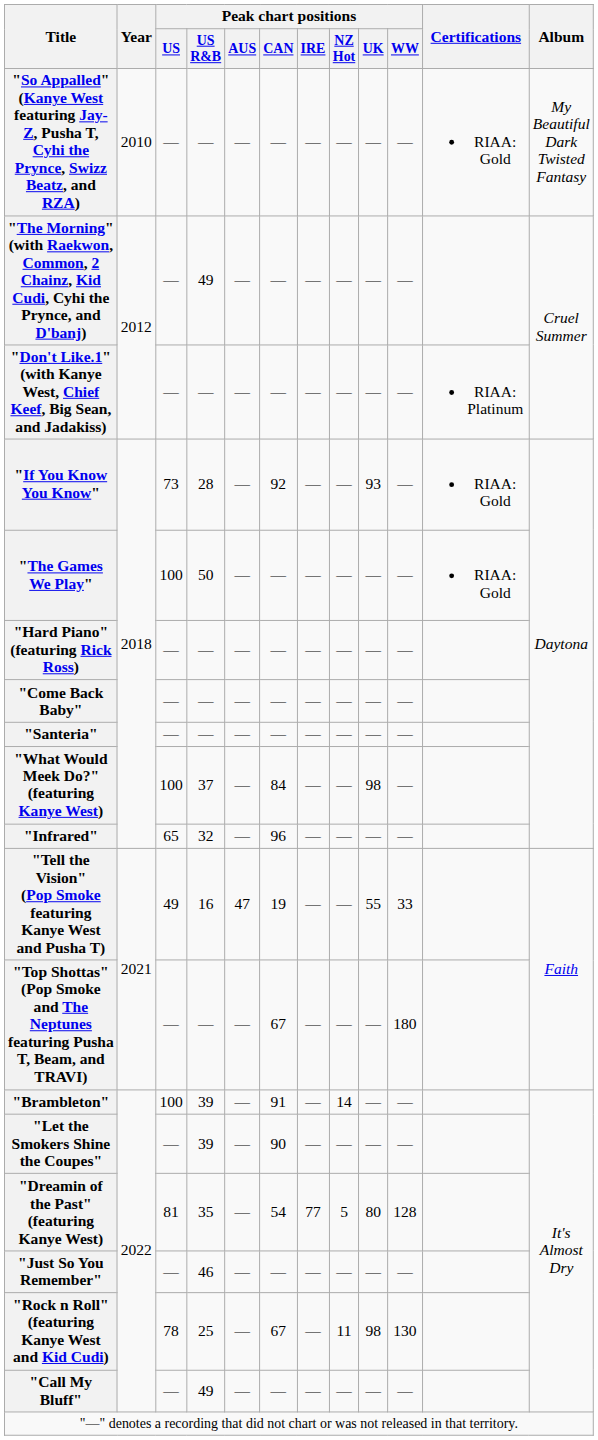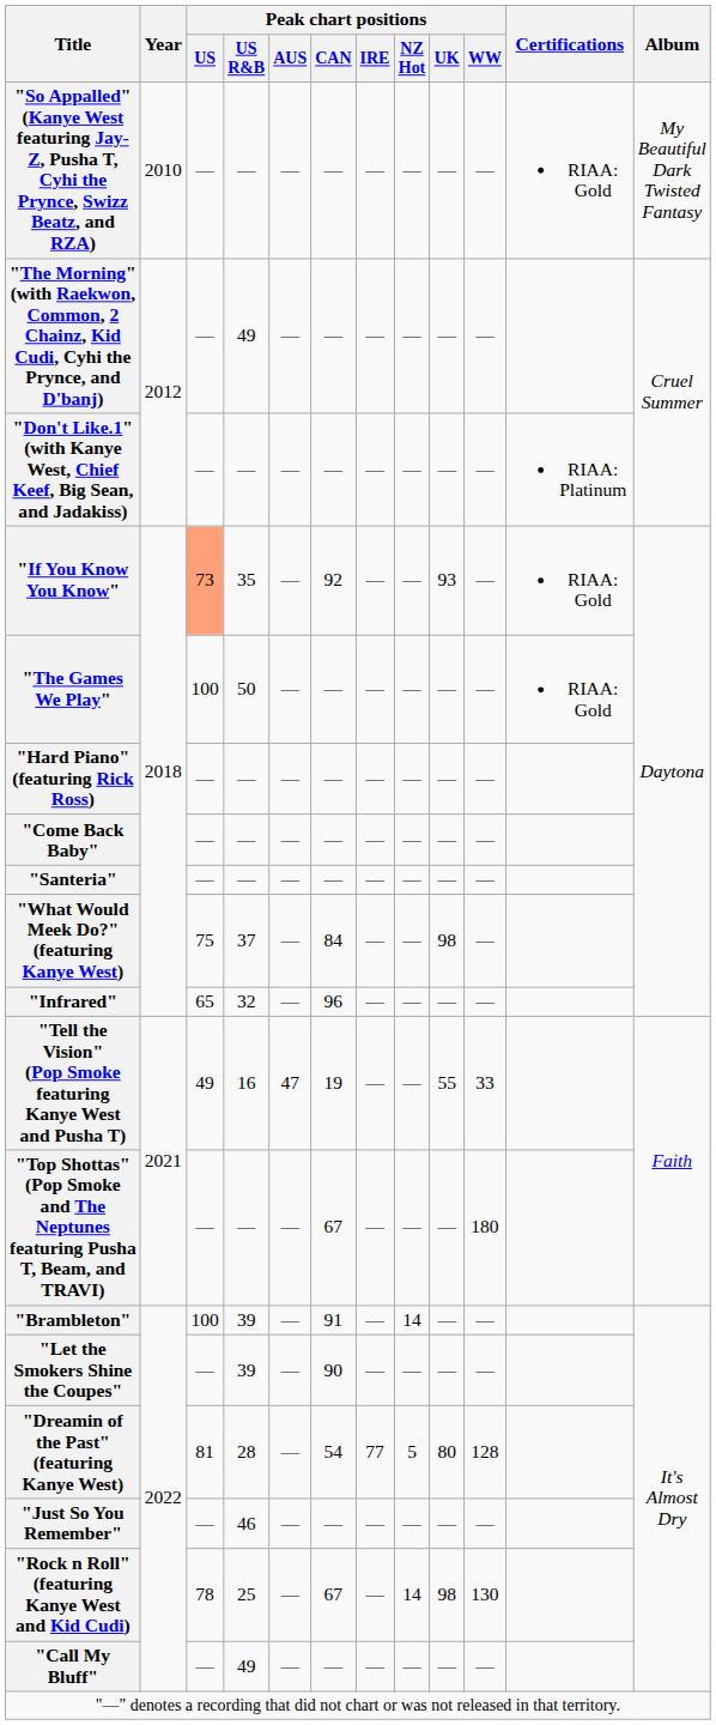 <table class="wikitable plainrowheaders" style="text-align:center;">
 <tr>
 <th scope="col" rowspan="2" style="width:17.5em;">Title</th>
 <th scope="col" rowspan="2">Year</th>
 <th scope="col" colspan="8">Peak chart positions</th>
 <th scope="col" rowspan="2" style="width:12em;"><a href='#'>Certifications</a></th>
 <th scope="col" rowspan="2">Album</th>
 </tr>
 <tr>
 <th scope="col" style="width:2.8em;font-size:90%;"><a href='#'>US</a><br></th>
 <th scope="col" style="width:2.8em;font-size:90%;"><a href='#'>US<br>R&B</a><br></th>
 <th scope="col" style="width:2.8em;font-size:90%;"><a href='#'>AUS</a><br></th>
 <th scope="col" style="width:2.8em;font-size:90%;"><a href='#'>CAN</a><br></th>
 <th scope="col" style="width:2.8em;font-size:90%;"><a href='#'>IRE</a><br></th>
 <th scope="col" style="width:2.8em;font-size:90%;"><a href='#'>NZ<br>Hot</a><br></th>
 <th scope="col" style="width:2.8em;font-size:90%;"><a href='#'>UK</a><br></th>
 <th scope="col" style="width:2.8em;font-size:90%;"><a href='#'>WW</a><br></th>
 </tr>
 <tr>
 <th scope="row">"<a href='#'>So Appalled</a>"<br><span>(<a href='#'>Kanye West</a> featuring <a href='#'>Jay-Z</a>, Pusha T, <a href='#'>Cyhi the Prynce</a>, <a href='#'>Swizz Beatz</a>, and <a href='#'>RZA</a>)</span></th>
 <td>2010</td>
 <td>—</td>
 <td>—</td>
 <td>—</td>
 <td>—</td>
 <td>—</td>
 <td>—</td>
 <td>—</td>
 <td>—</td>
 <td><br><ul><li>RIAA: Gold</li></ul></td>
 <td><em>My Beautiful Dark Twisted Fantasy</em></td>
 </tr>
 <tr>
 <th scope="row">"<a href='#'>The Morning</a>"<br><span>(with <a href='#'>Raekwon</a>, <a href='#'>Common</a>, <a href='#'>2 Chainz</a>, <a href='#'>Kid Cudi</a>, Cyhi the Prynce, and <a href='#'>D'banj</a>)</span></th>
 <td rowspan=2>2012</td>
 <td>—</td>
 <td>49</td>
 <td>—</td>
 <td>—</td>
 <td>—</td>
 <td>—</td>
 <td>—</td>
 <td>—</td>
 <td></td>
 <td rowspan = 2><em>Cruel Summer</em></td>
 </tr>
 <tr>
 <th scope="row">"<a href='#'>Don't Like.1</a>"<br><span>(with Kanye West, <a href='#'>Chief Keef</a>, Big Sean, and Jadakiss)</span></th>
 <td>—</td>
 <td>—</td>
 <td>—</td>
 <td>—</td>
 <td>—</td>
 <td>—</td>
 <td>—</td>
 <td>—</td>
 <td><br><ul><li>RIAA: Platinum</li></ul></td>
 </tr>
 <tr>
 <th scope="row">"<a href='#'>If You Know You Know</a>"</th>
 <td rowspan="7">2018</td>
-<td>73</td>
-<td>28</td>
+<td style="background: lightsalmon;">73</td>
+<td>35</td>
 <td>—</td>
 <td>92</td>
 <td>—</td>
 <td>—</td>
 <td>93</td>
 <td>—</td>
 <td><br><ul><li>RIAA: Gold</li></ul></td>
 <td rowspan="7"><em>Daytona</em></td>
 </tr>
 <tr>
 <th scope="row">"<a href='#'>The Games We Play</a>"</th>
 <td>100</td>
 <td>50</td>
 <td>—</td>
 <td>—</td>
 <td>—</td>
 <td>—</td>
 <td>—</td>
 <td>—</td>
 <td><br><ul><li>RIAA: Gold</li></ul></td>
 </tr>
 <tr>
 <th scope="row">"Hard Piano"<br><span>(featuring <a href='#'>Rick Ross</a>)</span></th>
 <td>—</td>
 <td>—</td>
 <td>—</td>
 <td>—</td>
 <td>—</td>
 <td>—</td>
 <td>—</td>
 <td>—</td>
 <td></td>
 </tr>
 <tr>
 <th scope="row">"Come Back Baby"</th>
 <td>—</td>
 <td>—</td>
 <td>—</td>
 <td>—</td>
 <td>—</td>
 <td>—</td>
 <td>—</td>
 <td>—</td>
 <td></td>
 </tr>
 <tr>
 <th scope="row">"Santeria"</th>
 <td>—</td>
 <td>—</td>
 <td>—</td>
 <td>—</td>
 <td>—</td>
 <td>—</td>
 <td>—</td>
 <td>—</td>
 <td></td>
 </tr>
 <tr>
 <th scope="row">"What Would Meek Do?"<br><span>(featuring <a href='#'>Kanye West</a>)</span></th>
-<td>100</td>
+<td>75</td>
 <td>37</td>
 <td>—</td>
 <td>84</td>
 <td>—</td>
 <td>—</td>
 <td>98</td>
 <td>—</td>
 <td></td>
 </tr>
 <tr>
 <th scope="row">"Infrared"</th>
 <td>65</td>
 <td>32</td>
 <td>—</td>
 <td>96</td>
 <td>—</td>
 <td>—</td>
 <td>—</td>
 <td>—</td>
 <td></td>
 </tr>
 <tr>
 <th scope="row">"Tell the Vision"<br><span>(<a href='#'>Pop Smoke</a> featuring Kanye West and Pusha T)</span></th>
 <td rowspan="2">2021</td>
 <td>49</td>
 <td>16</td>
 <td>47</td>
 <td>19</td>
 <td>—</td>
 <td>—</td>
 <td>55</td>
 <td>33</td>
 <td></td>
 <td rowspan="2"><em><a href='#'>Faith</a></em></td>
 </tr>
 <tr>
 <th scope="row">"Top Shottas"<br><span>(Pop Smoke and <a href='#'>The Neptunes</a> featuring Pusha T, Beam, and TRAVI)</span></th>
 <td>—</td>
 <td>—</td>
 <td>—</td>
 <td>67</td>
 <td>—</td>
 <td>—</td>
 <td>—</td>
 <td>180</td>
 <td></td>
 </tr>
 <tr>
 <th scope="row">"Brambleton"</th>
 <td rowspan="6">2022</td>
 <td>100</td>
 <td>39</td>
 <td>—</td>
 <td>91</td>
 <td>—</td>
 <td>14</td>
 <td>—</td>
 <td>—</td>
 <td></td>
 <td rowspan="6"><em>It's Almost Dry</em></td>
 </tr>
 <tr>
 <th scope="row">"Let the Smokers Shine the Coupes"</th>
 <td>—</td>
 <td>39</td>
 <td>—</td>
 <td>90</td>
 <td>—</td>
 <td>—</td>
 <td>—</td>
 <td>—</td>
 <td></td>
 </tr>
 <tr>
 <th scope="row">"Dreamin of the Past"<br><span>(featuring Kanye West)</span></th>
 <td>81</td>
-<td>35</td>
+<td>28</td>
 <td>—</td>
 <td>54</td>
 <td>77</td>
 <td>5</td>
 <td>80</td>
 <td>128</td>
 <td></td>
 </tr>
 <tr>
 <th scope="row">"Just So You Remember"</th>
 <td>—</td>
 <td>46</td>
 <td>—</td>
 <td>—</td>
 <td>—</td>
 <td>—</td>
 <td>—</td>
 <td>—</td>
 <td></td>
 </tr>
 <tr>
 <th scope="row">"Rock n Roll"<br><span>(featuring Kanye West and <a href='#'>Kid Cudi</a>)</span></th>
 <td>78</td>
 <td>25</td>
 <td>—</td>
 <td>67</td>
 <td>—</td>
-<td>11</td>
+<td>14</td>
 <td>98</td>
 <td>130</td>
 <td></td>
 </tr>
 <tr>
 <th scope="row">"Call My Bluff"</th>
 <td>—</td>
 <td>49</td>
 <td>—</td>
 <td>—</td>
 <td>—</td>
 <td>—</td>
 <td>—</td>
 <td>—</td>
 <td></td>
 </tr>
 <tr>
 <td colspan="12" style="font-size:90%">"—" denotes a recording that did not chart or was not released in that territory.</td>
 </tr>
 </table>
